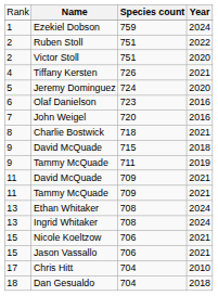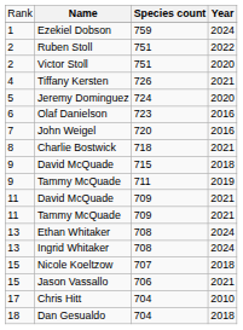 <table class="wikitable sortable" style="font-size:90%" style="text-align:center">
 <tr>
 <td>Rank</td>
 <th>Name</th>
 <th>Species count</th>
 <th>Year</th>
 </tr>
 <tr>
 </tr>
 <tr>
 <td>1</td>
 <td>Ezekiel Dobson</td>
 <td>759</td>
 <td>2024</td>
 </tr>
 <tr>
 <td>2</td>
 <td>Ruben Stoll</td>
 <td>751</td>
 <td>2022</td>
 </tr>
 <tr>
 <td>2</td>
 <td>Victor Stoll</td>
 <td>751</td>
 <td>2020</td>
 </tr>
 <tr>
 <td>4</td>
 <td>Tiffany Kersten</td>
 <td>726</td>
 <td>2021</td>
 </tr>
 <tr>
 <td>5</td>
 <td>Jeremy Dominguez</td>
 <td>724</td>
 <td>2020</td>
 </tr>
 <tr>
 <td>6</td>
 <td>Olaf Danielson</td>
 <td>723</td>
 <td>2016</td>
 </tr>
 <tr>
 <td>7</td>
 <td>John Weigel</td>
 <td>720</td>
 <td>2016</td>
 </tr>
 <tr>
 <td>8</td>
 <td>Charlie Bostwick</td>
 <td>718</td>
 <td>2021</td>
 </tr>
 <tr>
 <td>9</td>
 <td>David McQuade</td>
 <td>715</td>
 <td>2018</td>
 </tr>
 <tr>
 <td>9</td>
 <td>Tammy McQuade</td>
 <td>711</td>
 <td>2019</td>
 </tr>
 <tr>
 <td>11</td>
 <td>David McQuade</td>
 <td>709</td>
 <td>2021</td>
 </tr>
 <tr>
 <td>11</td>
 <td>Tammy McQuade</td>
 <td>709</td>
 <td>2021</td>
 </tr>
 <tr>
 <td>13</td>
 <td>Ethan Whitaker</td>
 <td>708</td>
 <td>2024</td>
 </tr>
 <tr>
 <td>13</td>
 <td>Ingrid Whitaker</td>
 <td>708</td>
 <td>2024</td>
 </tr>
 <tr>
 <td>15</td>
 <td>Nicole Koeltzow</td>
-<td>706</td>
-<td>2021</td>
+<td>707</td>
+<td>2018</td>
 </tr>
 <tr>
 <td>15</td>
 <td>Jason Vassallo</td>
 <td>706</td>
 <td>2021</td>
 </tr>
 <tr>
 <td>17</td>
 <td>Chris Hitt</td>
 <td>704</td>
 <td>2010</td>
 </tr>
 <tr>
 <td>18</td>
 <td>Dan Gesualdo</td>
 <td>704</td>
 <td>2018</td>
 </tr>
 </table>
